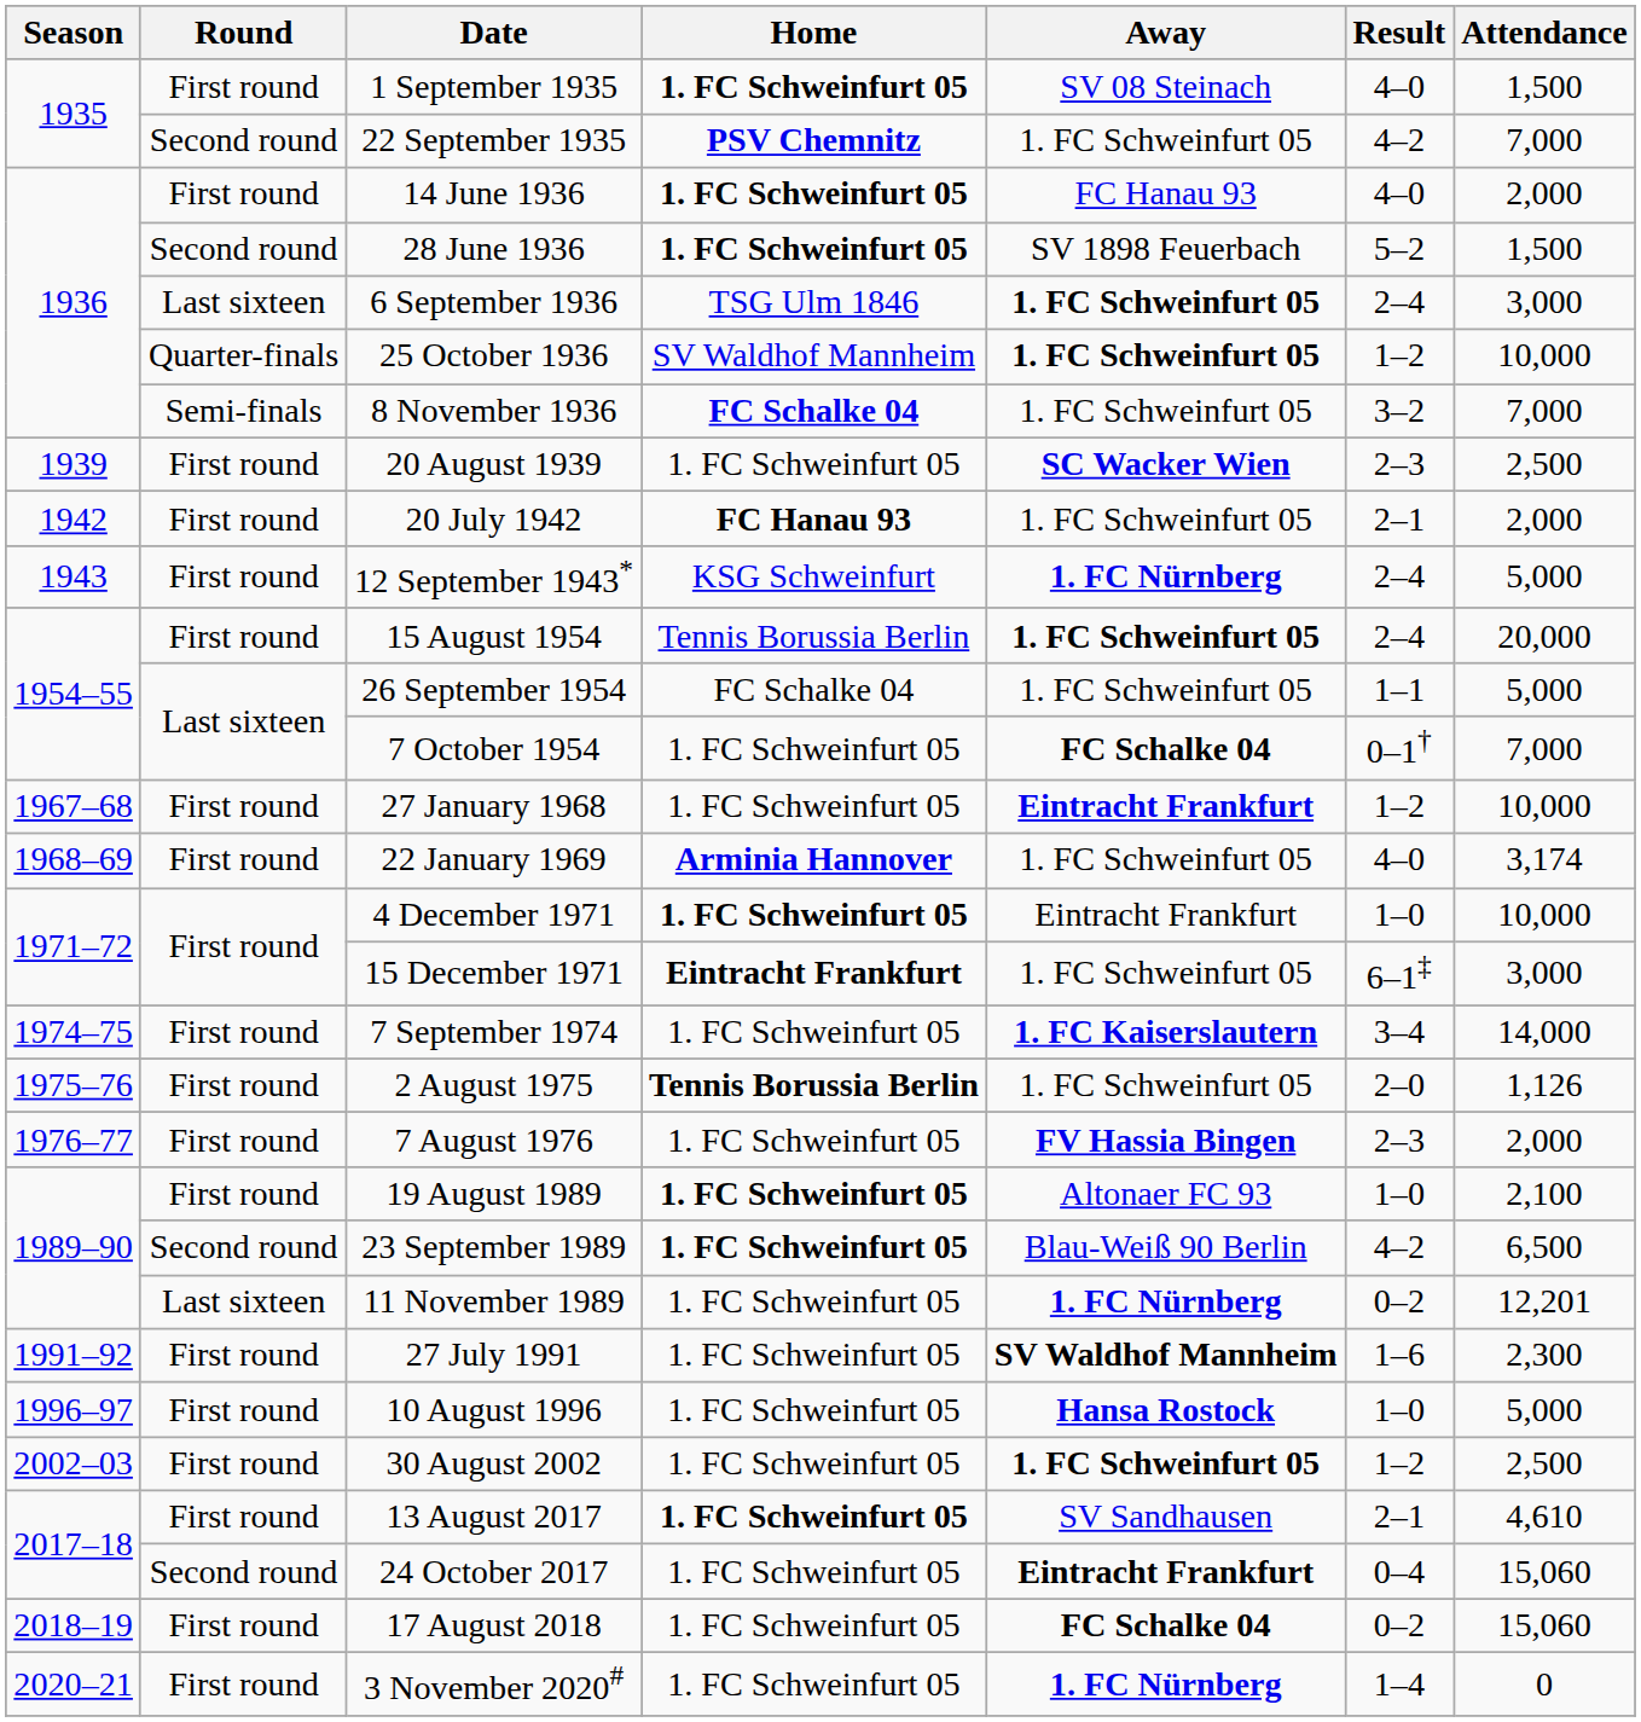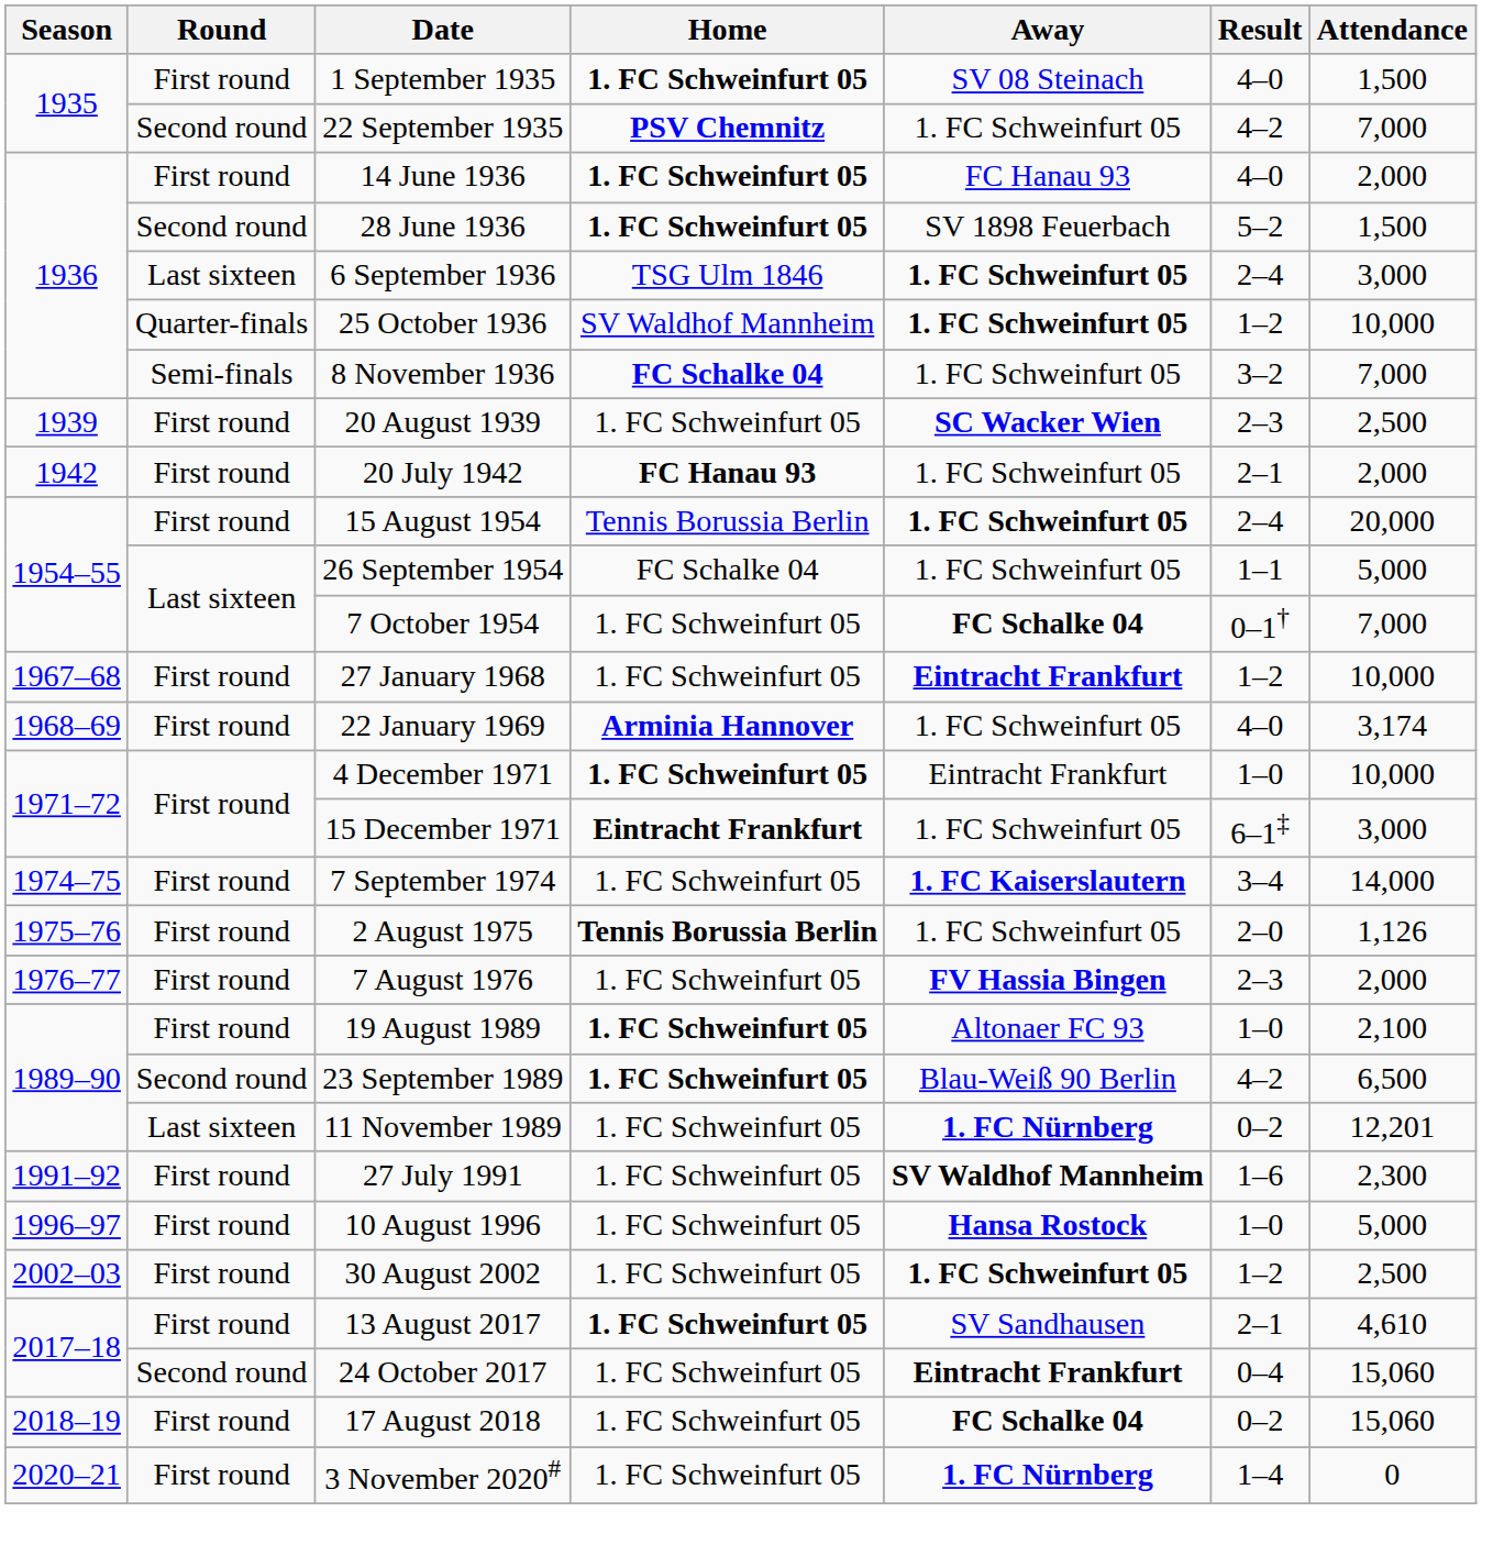 <table class="wikitable">
 <tr>
 <th>Season</th>
 <th>Round</th>
 <th>Date</th>
 <th>Home</th>
 <th>Away</th>
 <th>Result</th>
 <th>Attendance</th>
 </tr>
 <tr align="center">
 <td rowspan=2><a href='#'>1935</a></td>
 <td>First round</td>
 <td>1 September 1935</td>
 <td><strong>1. FC Schweinfurt 05</strong></td>
 <td><a href='#'>SV 08 Steinach</a></td>
 <td>4–0</td>
 <td>1,500</td>
 </tr>
 <tr align="center">
 <td>Second round</td>
 <td>22 September 1935</td>
 <td><strong><a href='#'>PSV Chemnitz</a></strong></td>
 <td>1. FC Schweinfurt 05</td>
 <td>4–2</td>
 <td>7,000</td>
 </tr>
 <tr align="center">
 <td rowspan=5><a href='#'>1936</a></td>
 <td>First round</td>
 <td>14 June 1936</td>
 <td><strong>1. FC Schweinfurt 05</strong></td>
 <td><a href='#'>FC Hanau 93</a></td>
 <td>4–0</td>
 <td>2,000</td>
 </tr>
 <tr align="center">
 <td>Second round</td>
 <td>28 June 1936</td>
 <td><strong>1. FC Schweinfurt 05</strong></td>
 <td>SV 1898 Feuerbach</td>
 <td>5–2</td>
 <td>1,500</td>
 </tr>
 <tr align="center">
 <td>Last sixteen</td>
 <td>6 September 1936</td>
 <td><a href='#'>TSG Ulm 1846</a></td>
 <td><strong>1. FC Schweinfurt 05</strong></td>
 <td>2–4</td>
 <td>3,000</td>
 </tr>
 <tr align="center">
 <td>Quarter-finals</td>
 <td>25 October 1936</td>
 <td><a href='#'>SV Waldhof Mannheim</a></td>
 <td><strong>1. FC Schweinfurt 05</strong></td>
 <td>1–2</td>
 <td>10,000</td>
 </tr>
 <tr align="center">
 <td>Semi-finals</td>
 <td>8 November 1936</td>
 <td><strong><a href='#'>FC Schalke 04</a></strong></td>
 <td>1. FC Schweinfurt 05</td>
 <td>3–2</td>
 <td>7,000</td>
 </tr>
 <tr align="center">
 <td><a href='#'>1939</a></td>
 <td>First round</td>
 <td>20 August 1939</td>
 <td>1. FC Schweinfurt 05</td>
 <td><strong><a href='#'>SC Wacker Wien</a></strong></td>
 <td>2–3 </td>
 <td>2,500</td>
 </tr>
 <tr align="center">
 <td><a href='#'>1942</a></td>
 <td>First round</td>
 <td>20 July 1942</td>
 <td><strong>FC Hanau 93</strong></td>
 <td>1. FC Schweinfurt 05</td>
 <td>2–1</td>
 <td>2,000</td>
-</tr>
-<tr align="center">
-<td><a href='#'>1943</a></td>
-<td>First round</td>
-<td>12 September 1943<sup>*</sup></td>
-<td><a href='#'>KSG Schweinfurt</a></td>
-<td><strong><a href='#'>1. FC Nürnberg</a></strong></td>
-<td>2–4</td>
-<td>5,000</td>
 </tr>
 <tr align="center">
 <td rowspan=3><a href='#'>1954–55</a></td>
 <td>First round</td>
 <td>15 August 1954</td>
 <td><a href='#'>Tennis Borussia Berlin</a></td>
 <td><strong>1. FC Schweinfurt 05</strong></td>
 <td>2–4</td>
 <td>20,000</td>
 </tr>
 <tr align="center">
 <td rowspan=2>Last sixteen</td>
 <td>26 September 1954</td>
 <td>FC Schalke 04</td>
 <td>1. FC Schweinfurt 05</td>
 <td>1–1 </td>
 <td>5,000</td>
 </tr>
 <tr align="center">
 <td>7 October 1954</td>
 <td>1. FC Schweinfurt 05</td>
 <td><strong>FC Schalke 04</strong></td>
 <td>0–1<sup>†</sup></td>
 <td>7,000</td>
 </tr>
 <tr align="center">
 <td><a href='#'>1967–68</a></td>
 <td>First round</td>
 <td>27 January 1968</td>
 <td>1. FC Schweinfurt 05</td>
 <td><strong><a href='#'>Eintracht Frankfurt</a></strong></td>
 <td>1–2 </td>
 <td>10,000</td>
 </tr>
 <tr align="center">
 <td><a href='#'>1968–69</a></td>
 <td>First round</td>
 <td>22 January 1969</td>
 <td><strong><a href='#'>Arminia Hannover</a></strong></td>
 <td>1. FC Schweinfurt 05</td>
 <td>4–0</td>
 <td>3,174</td>
 </tr>
 <tr align="center">
 <td rowspan=2><a href='#'>1971–72</a></td>
 <td rowspan=2>First round</td>
 <td>4 December 1971</td>
 <td><strong>1. FC Schweinfurt 05</strong></td>
 <td>Eintracht Frankfurt</td>
 <td>1–0</td>
 <td>10,000</td>
 </tr>
 <tr align="center">
 <td>15 December 1971</td>
 <td><strong>Eintracht Frankfurt</strong></td>
 <td>1. FC Schweinfurt 05</td>
 <td>6–1<sup>‡</sup></td>
 <td>3,000</td>
 </tr>
 <tr align="center">
 <td><a href='#'>1974–75</a></td>
 <td>First round</td>
 <td>7 September 1974</td>
 <td>1. FC Schweinfurt 05</td>
 <td><strong><a href='#'>1. FC Kaiserslautern</a></strong></td>
 <td>3–4</td>
 <td>14,000</td>
 </tr>
 <tr align="center">
 <td><a href='#'>1975–76</a></td>
 <td>First round</td>
 <td>2 August 1975</td>
 <td><strong>Tennis Borussia Berlin</strong></td>
 <td>1. FC Schweinfurt 05</td>
 <td>2–0</td>
 <td>1,126</td>
 </tr>
 <tr align="center">
 <td><a href='#'>1976–77</a></td>
 <td>First round</td>
 <td>7 August 1976</td>
 <td>1. FC Schweinfurt 05</td>
 <td><strong><a href='#'>FV Hassia Bingen</a></strong></td>
 <td>2–3</td>
 <td>2,000</td>
 </tr>
 <tr align="center">
 <td rowspan=3><a href='#'>1989–90</a></td>
 <td>First round</td>
 <td>19 August 1989</td>
 <td><strong>1. FC Schweinfurt 05</strong></td>
 <td><a href='#'>Altonaer FC 93</a></td>
 <td>1–0</td>
 <td>2,100</td>
 </tr>
 <tr align="center">
 <td>Second round</td>
 <td>23 September 1989</td>
 <td><strong>1. FC Schweinfurt 05</strong></td>
 <td><a href='#'>Blau-Weiß 90 Berlin</a></td>
 <td>4–2</td>
 <td>6,500</td>
 </tr>
 <tr align="center">
 <td>Last sixteen</td>
 <td>11 November 1989</td>
 <td>1. FC Schweinfurt 05</td>
 <td><strong><a href='#'>1. FC Nürnberg</a></strong></td>
 <td>0–2</td>
 <td>12,201</td>
 </tr>
 <tr align="center">
 <td><a href='#'>1991–92</a></td>
 <td>First round</td>
 <td>27 July 1991</td>
 <td>1. FC Schweinfurt 05</td>
 <td><strong>SV Waldhof Mannheim</strong></td>
 <td>1–6</td>
 <td>2,300</td>
 </tr>
 <tr align="center">
 <td><a href='#'>1996–97</a></td>
 <td>First round</td>
 <td>10 August 1996</td>
 <td>1. FC Schweinfurt 05</td>
 <td><strong><a href='#'>Hansa Rostock</a></strong></td>
 <td>1–0</td>
 <td>5,000</td>
 </tr>
 <tr align="center">
 <td><a href='#'>2002–03</a></td>
 <td>First round</td>
 <td>30 August 2002</td>
 <td>1. FC Schweinfurt 05</td>
 <td><strong>1. FC Schweinfurt 05</strong></td>
 <td>1–2 </td>
 <td>2,500</td>
 </tr>
 <tr align="center">
 <td rowspan=2><a href='#'>2017–18</a></td>
 <td>First round</td>
 <td>13 August 2017</td>
 <td><strong>1. FC Schweinfurt 05</strong></td>
 <td><a href='#'>SV Sandhausen</a></td>
 <td>2–1</td>
 <td>4,610</td>
 </tr>
 <tr align="center">
 <td>Second round</td>
 <td>24 October 2017</td>
 <td>1. FC Schweinfurt 05</td>
 <td><strong>Eintracht Frankfurt</strong></td>
 <td>0–4</td>
 <td>15,060</td>
 </tr>
 <tr align="center">
 <td rowspan=1><a href='#'>2018–19</a></td>
 <td>First round</td>
 <td>17 August 2018</td>
 <td>1. FC Schweinfurt 05</td>
 <td><strong>FC Schalke 04</strong></td>
 <td>0–2</td>
 <td>15,060</td>
 </tr>
 <tr align="center">
 <td rowspan=1><a href='#'>2020–21</a></td>
 <td>First round</td>
 <td>3 November 2020<sup>#</sup></td>
 <td>1. FC Schweinfurt 05</td>
 <td><strong><a href='#'>1. FC Nürnberg</a></strong></td>
 <td>1–4</td>
 <td>0</td>
 </tr>
 </table>
